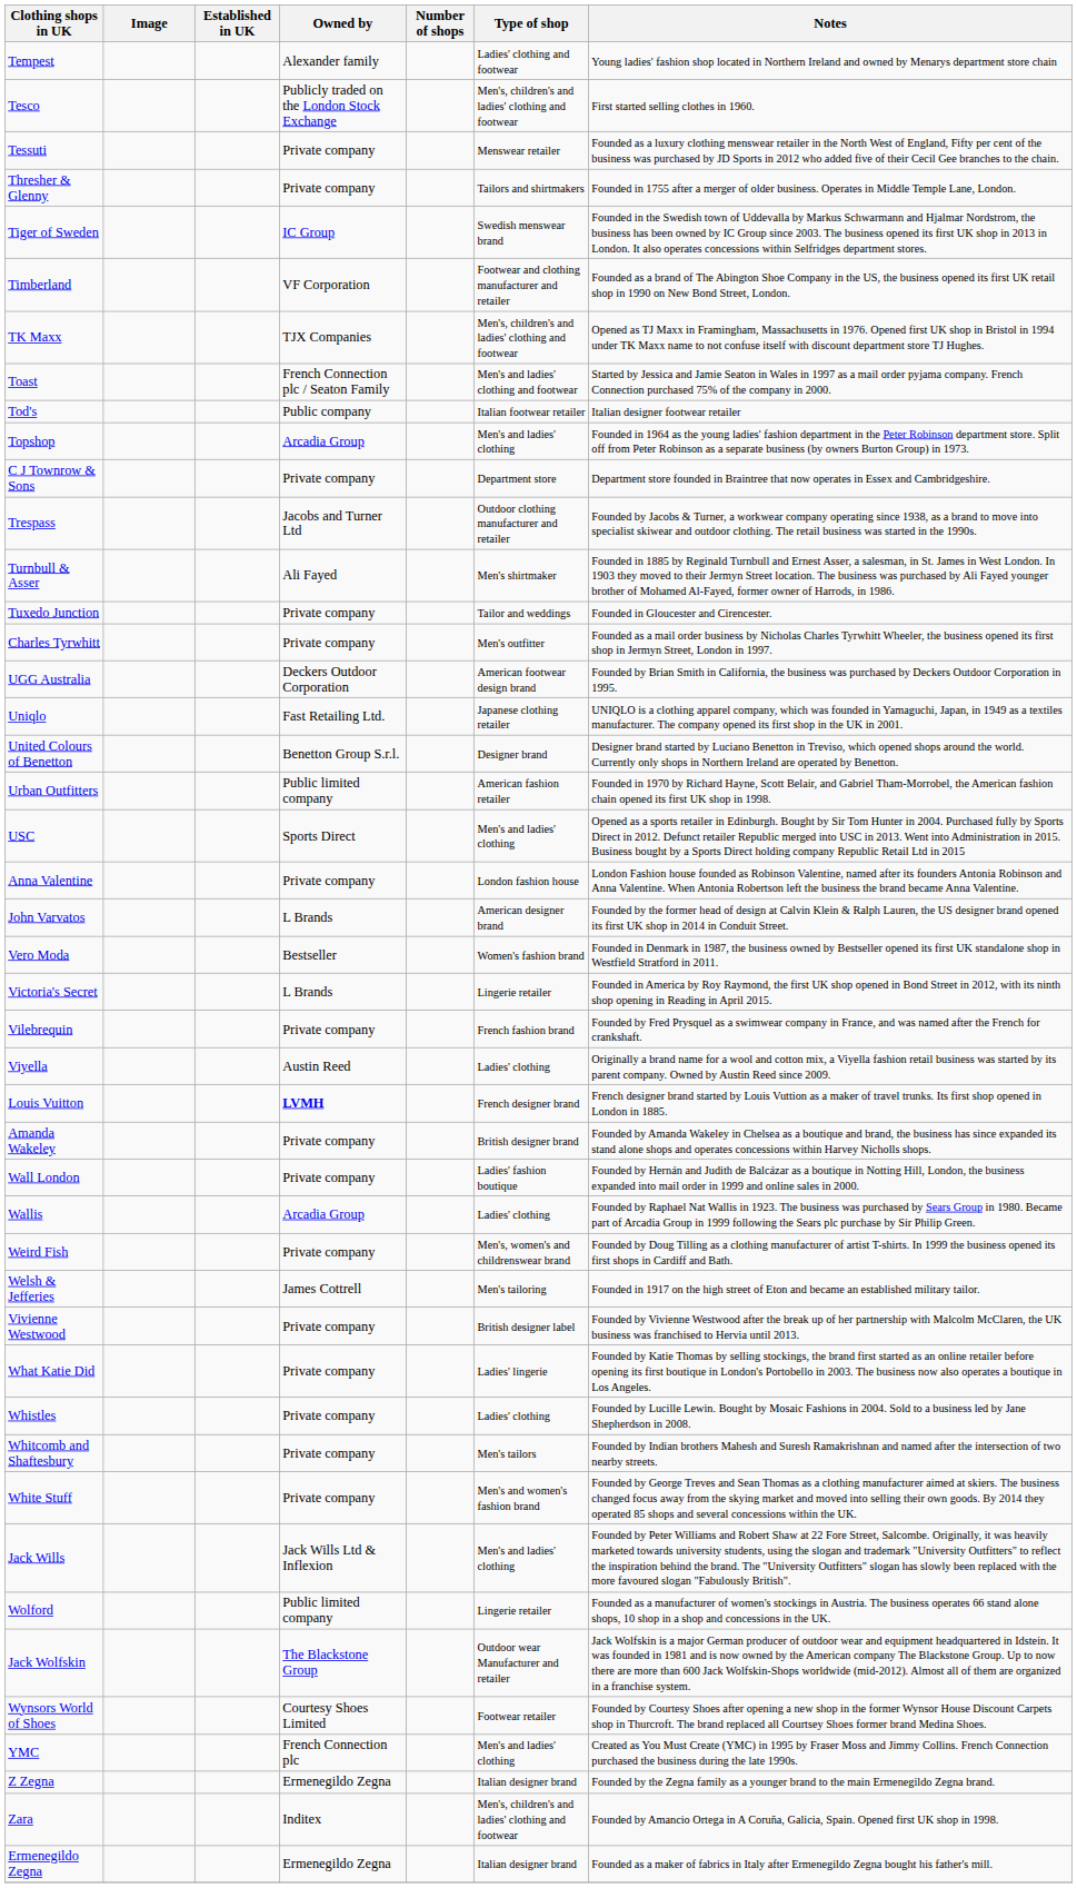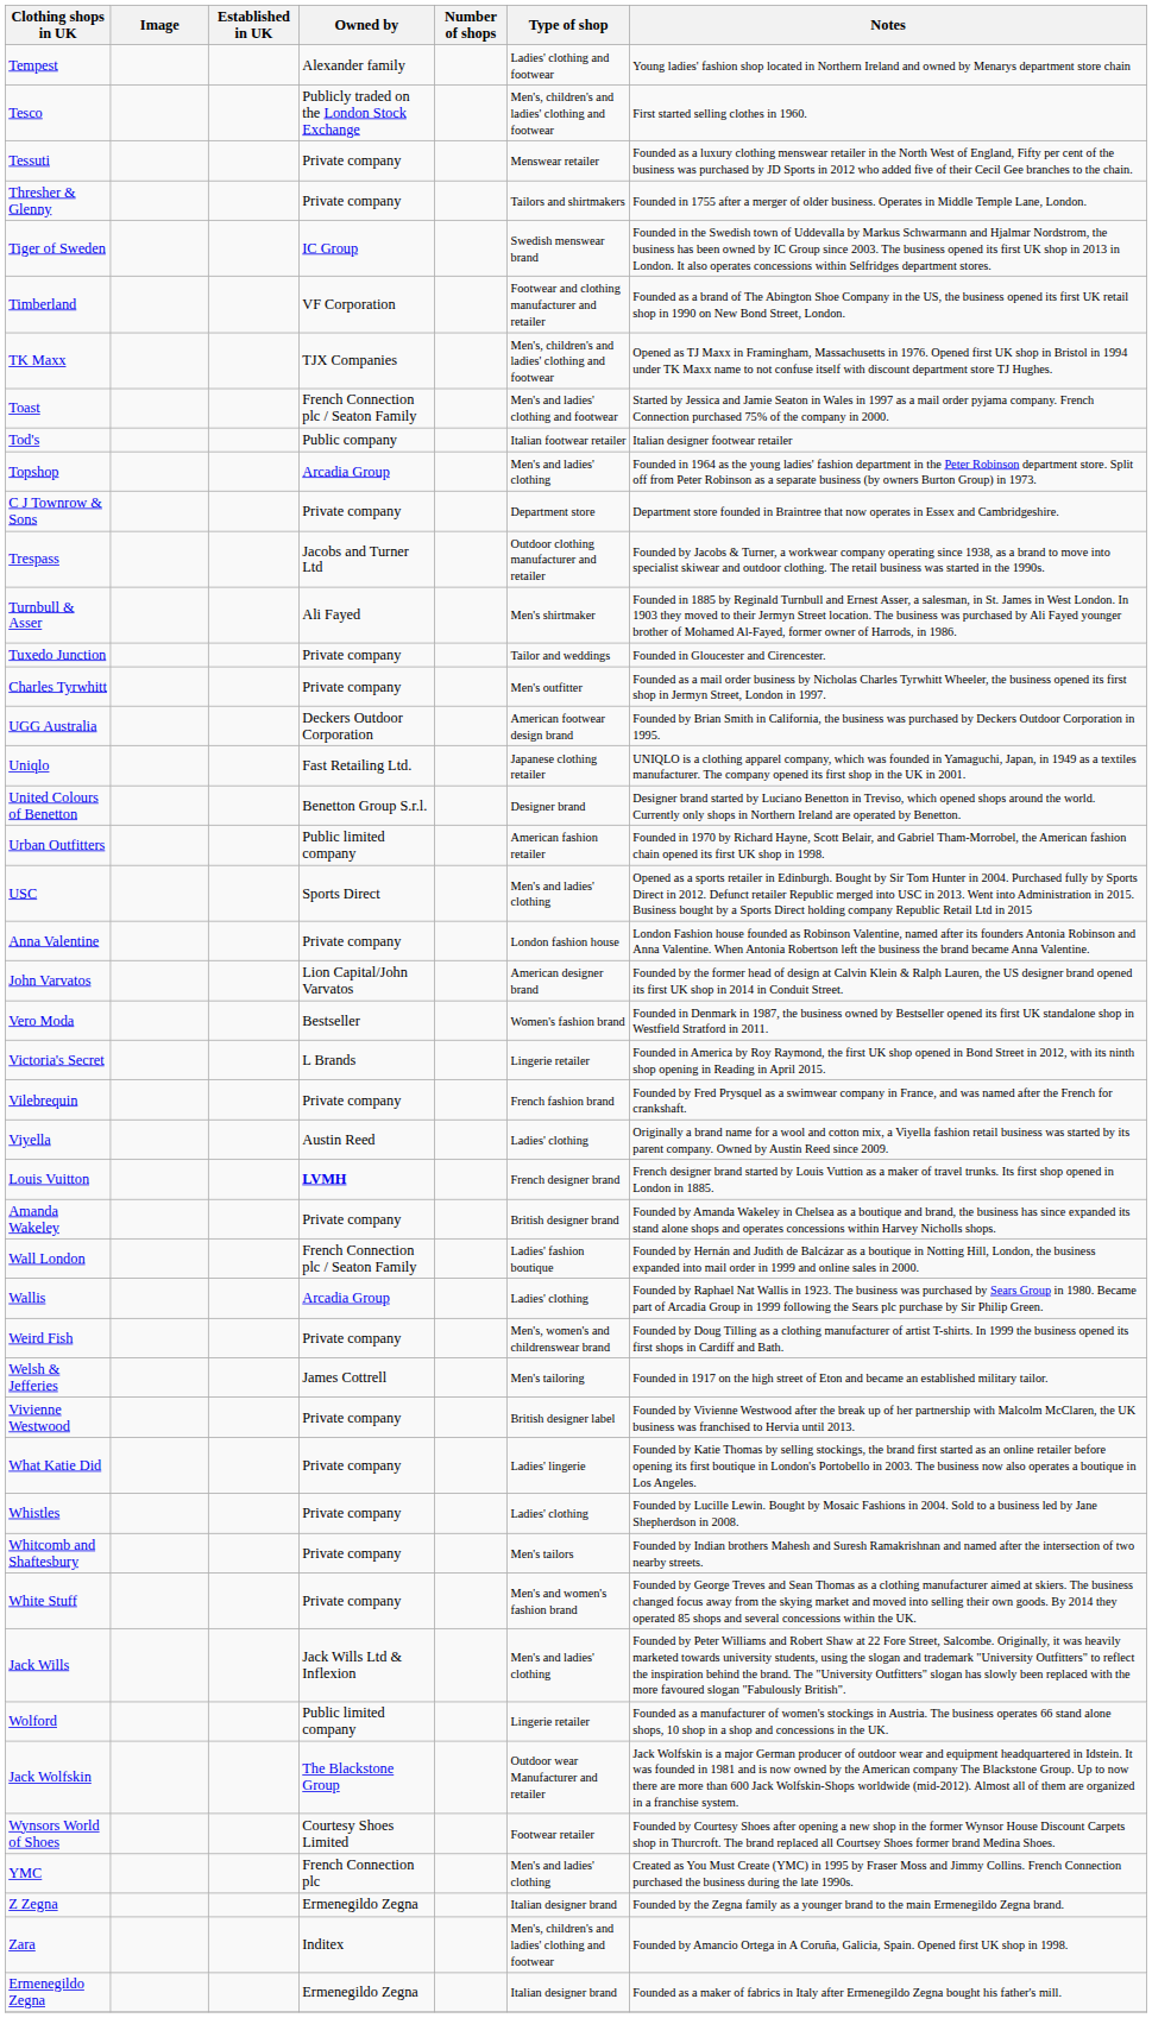 <table class="wikitable sortable">
 <tr>
 <th>Clothing shops in UK</th>
 <th style="width:100px;" class="unsortable">Image</th>
 <th data-sort-type="number">Established in UK</th>
 <th>Owned by</th>
 <th>Number of shops</th>
 <th>Type of shop</th>
 <th>Notes</th>
 </tr>
 <tr>
 <td><a href='#'>Tempest</a></td>
 <td></td>
 <td></td>
 <td>Alexander family</td>
 <td></td>
 <td><small>Ladies' clothing and footwear</small></td>
 <td><small>Young ladies' fashion shop located in Northern Ireland and owned by Menarys department store chain</small></td>
 </tr>
 <tr>
 <td><a href='#'>Tesco</a></td>
 <td></td>
 <td></td>
 <td>Publicly traded on the <a href='#'>London Stock Exchange</a></td>
 <td></td>
 <td><small>Men's, children's and ladies' clothing and footwear</small></td>
 <td><small>First started selling clothes in 1960.</small></td>
 </tr>
 <tr>
 <td><a href='#'>Tessuti</a></td>
 <td></td>
 <td></td>
 <td>Private company</td>
 <td></td>
 <td><small>Menswear retailer</small></td>
 <td><small>Founded as a luxury clothing menswear retailer in the North West of England, Fifty per cent of the business was purchased by JD Sports in 2012 who added five of their Cecil Gee branches to the chain.</small></td>
 </tr>
 <tr>
 <td><a href='#'>Thresher & Glenny</a></td>
 <td></td>
 <td></td>
 <td>Private company</td>
 <td></td>
 <td><small>Tailors and shirtmakers</small></td>
 <td><small>Founded in 1755 after a merger of older business. Operates in Middle Temple Lane, London.</small></td>
 </tr>
 <tr>
 <td><a href='#'>Tiger of Sweden</a></td>
 <td></td>
 <td></td>
 <td><a href='#'>IC Group</a></td>
 <td></td>
 <td><small>Swedish menswear brand</small></td>
 <td><small>Founded in the Swedish town of Uddevalla by Markus Schwarmann and Hjalmar Nordstrom, the business has been owned by IC Group since 2003. The business opened its first UK shop in 2013 in London. It also operates concessions within Selfridges department stores.</small></td>
 </tr>
 <tr>
 <td><a href='#'>Timberland</a></td>
 <td></td>
 <td></td>
 <td>VF Corporation</td>
 <td></td>
 <td><small>Footwear and clothing manufacturer and retailer</small></td>
 <td><small>Founded as a brand of The Abington Shoe Company in the US, the business opened its first UK retail shop in 1990 on New Bond Street, London.</small></td>
 </tr>
 <tr>
 <td><a href='#'>TK Maxx</a></td>
 <td></td>
 <td></td>
 <td>TJX Companies</td>
 <td></td>
 <td><small>Men's, children's and ladies' clothing and footwear</small></td>
 <td><small>Opened as TJ Maxx in Framingham, Massachusetts in 1976. Opened first UK shop in Bristol in 1994 under TK Maxx name to not confuse itself with discount department store TJ Hughes.</small></td>
 </tr>
 <tr>
 <td><a href='#'>Toast</a></td>
 <td></td>
 <td></td>
 <td>French Connection plc / Seaton Family</td>
 <td></td>
 <td><small>Men's and ladies' clothing and footwear</small></td>
 <td><small>Started by Jessica and Jamie Seaton in Wales in 1997 as a mail order pyjama company. French Connection purchased 75% of the company in 2000.</small></td>
 </tr>
 <tr>
 <td><a href='#'>Tod's</a></td>
 <td></td>
 <td></td>
 <td>Public company</td>
 <td></td>
 <td><small>Italian footwear retailer</small></td>
 <td><small>Italian designer footwear retailer</small></td>
 </tr>
 <tr>
 <td><a href='#'>Topshop</a></td>
 <td></td>
 <td></td>
 <td><a href='#'>Arcadia Group</a></td>
 <td></td>
 <td><small>Men's and ladies' clothing</small></td>
 <td><small>Founded in 1964 as the young ladies' fashion department in the <a href='#'>Peter Robinson</a> department store. Split off from Peter Robinson as a separate business (by owners Burton Group) in 1973.</small></td>
 </tr>
 <tr>
 <td><a href='#'>C J Townrow & Sons</a></td>
 <td></td>
 <td></td>
 <td>Private company</td>
 <td></td>
 <td><small>Department store</small></td>
 <td><small>Department store founded in Braintree that now operates in Essex and Cambridgeshire.</small></td>
 </tr>
 <tr>
 <td><a href='#'>Trespass</a></td>
 <td></td>
 <td></td>
 <td>Jacobs and Turner Ltd</td>
 <td></td>
 <td><small>Outdoor clothing manufacturer and retailer</small></td>
 <td><small>Founded by Jacobs & Turner, a workwear company operating since 1938, as a brand to move into specialist skiwear and outdoor clothing. The retail business was started in the 1990s.</small></td>
 </tr>
 <tr>
 <td><a href='#'>Turnbull & Asser</a></td>
 <td></td>
 <td></td>
 <td>Ali Fayed</td>
 <td></td>
 <td><small>Men's shirtmaker</small></td>
 <td><small>Founded in 1885 by Reginald Turnbull and Ernest Asser, a salesman, in St. James in West London. In 1903 they moved to their Jermyn Street location. The business was purchased by Ali Fayed younger brother of Mohamed Al-Fayed, former owner of Harrods, in 1986.</small></td>
 </tr>
 <tr>
 <td><a href='#'>Tuxedo Junction</a></td>
 <td></td>
 <td></td>
 <td>Private company</td>
 <td></td>
 <td><small>Tailor and weddings</small></td>
 <td><small>Founded in Gloucester and Cirencester.</small></td>
 </tr>
 <tr>
 <td><a href='#'>Charles Tyrwhitt</a></td>
 <td></td>
 <td></td>
 <td>Private company</td>
 <td></td>
 <td><small>Men's outfitter</small></td>
 <td><small>Founded as a mail order business by Nicholas Charles Tyrwhitt Wheeler, the business opened its first shop in Jermyn Street, London in 1997.</small></td>
 </tr>
 <tr>
 <td><a href='#'>UGG Australia</a></td>
 <td></td>
 <td></td>
 <td>Deckers Outdoor Corporation</td>
 <td></td>
 <td><small>American footwear design brand</small></td>
 <td><small>Founded by Brian Smith in California, the business was purchased by Deckers Outdoor Corporation in 1995.</small></td>
 </tr>
 <tr>
 <td><a href='#'>Uniqlo</a></td>
 <td></td>
 <td></td>
 <td>Fast Retailing Ltd.</td>
 <td></td>
 <td><small>Japanese clothing retailer</small></td>
 <td><small>UNIQLO is a clothing apparel company, which was founded in Yamaguchi, Japan, in 1949 as a textiles manufacturer. The company opened its first shop in the UK in 2001.</small></td>
 </tr>
 <tr>
 <td><a href='#'>United Colours of Benetton</a></td>
 <td></td>
 <td></td>
 <td>Benetton Group S.r.l.</td>
 <td></td>
 <td><small>Designer brand</small></td>
 <td><small>Designer brand started by Luciano Benetton in Treviso, which opened shops around the world. Currently only shops in Northern Ireland are operated by Benetton.</small></td>
 </tr>
 <tr>
 <td><a href='#'>Urban Outfitters</a></td>
 <td></td>
 <td></td>
 <td>Public limited company</td>
 <td></td>
 <td><small>American fashion retailer</small></td>
 <td><small>Founded in 1970 by Richard Hayne, Scott Belair, and Gabriel Tham-Morrobel, the American fashion chain opened its first UK shop in 1998.</small></td>
 </tr>
 <tr>
 <td><a href='#'>USC</a></td>
 <td></td>
 <td></td>
 <td>Sports Direct</td>
 <td></td>
 <td><small>Men's and ladies' clothing</small></td>
 <td><small>Opened as a sports retailer in Edinburgh. Bought by Sir Tom Hunter in 2004. Purchased fully by Sports Direct in 2012. Defunct retailer Republic merged into USC in 2013. Went into Administration in 2015. Business bought by a Sports Direct holding company Republic Retail Ltd in 2015</small></td>
 </tr>
 <tr>
 <td><a href='#'>Anna Valentine</a></td>
 <td></td>
 <td></td>
 <td>Private company</td>
 <td></td>
 <td><small>London fashion house</small></td>
 <td><small>London Fashion house founded as Robinson Valentine, named after its founders Antonia Robinson and Anna Valentine. When Antonia Robertson left the business the brand became Anna Valentine.</small></td>
 </tr>
 <tr>
 <td><a href='#'>John Varvatos</a></td>
 <td></td>
 <td></td>
-<td>L Brands</td>
+<td>Lion Capital/John Varvatos</td>
 <td></td>
 <td><small>American designer brand</small></td>
 <td><small>Founded by the former head of design at Calvin Klein & Ralph Lauren, the US designer brand opened its first UK shop in 2014 in Conduit Street.</small></td>
 </tr>
 <tr>
 <td><a href='#'>Vero Moda</a></td>
 <td></td>
 <td></td>
 <td>Bestseller</td>
 <td></td>
 <td><small>Women's fashion brand</small></td>
 <td><small>Founded in Denmark in 1987, the business owned by Bestseller opened its first UK standalone shop in Westfield Stratford in 2011.</small></td>
 </tr>
 <tr>
 <td><a href='#'>Victoria's Secret</a></td>
 <td></td>
 <td></td>
 <td>L Brands</td>
 <td></td>
 <td><small>Lingerie retailer</small></td>
 <td><small>Founded in America by Roy Raymond, the first UK shop opened in Bond Street in 2012, with its ninth shop opening in Reading in April 2015.</small></td>
 </tr>
 <tr>
 <td><a href='#'>Vilebrequin</a></td>
 <td></td>
 <td></td>
 <td>Private company</td>
 <td></td>
 <td><small>French fashion brand</small></td>
 <td><small>Founded by Fred Prysquel as a swimwear company in France, and was named after the French for crankshaft.</small></td>
 </tr>
 <tr>
 <td><a href='#'>Viyella</a></td>
 <td></td>
 <td></td>
 <td>Austin Reed</td>
 <td></td>
 <td><small>Ladies' clothing</small></td>
 <td><small>Originally a brand name for a wool and cotton mix, a Viyella fashion retail business was started by its parent company. Owned by Austin Reed since 2009.</small></td>
 </tr>
 <tr>
 <td><a href='#'>Louis Vuitton</a></td>
 <td></td>
 <td></td>
 <td><strong><a href='#'>LVMH</a></strong></td>
 <td></td>
 <td><small>French designer brand</small></td>
 <td><small>French designer brand started by Louis Vuttion as a maker of travel trunks. Its first shop opened in London in 1885.</small></td>
 </tr>
 <tr>
 <td><a href='#'>Amanda Wakeley</a></td>
 <td></td>
 <td></td>
 <td>Private company</td>
 <td></td>
 <td><small>British designer brand</small></td>
 <td><small>Founded by Amanda Wakeley in Chelsea as a boutique and brand, the business has since expanded its stand alone shops and operates concessions within Harvey Nicholls shops.</small></td>
 </tr>
 <tr>
 <td><a href='#'>Wall London</a></td>
 <td></td>
 <td></td>
-<td>Private company</td>
+<td>French Connection plc / Seaton Family</td>
 <td></td>
 <td><small>Ladies' fashion boutique</small></td>
 <td><small>Founded by Hernán and Judith de Balcázar as a boutique in Notting Hill, London, the business expanded into mail order in 1999 and online sales in 2000.</small></td>
 </tr>
 <tr>
 <td><a href='#'>Wallis</a></td>
 <td></td>
 <td></td>
 <td><a href='#'>Arcadia Group</a></td>
 <td></td>
 <td><small>Ladies' clothing</small></td>
 <td><small>Founded by Raphael Nat Wallis in 1923. The business was purchased by <a href='#'>Sears Group</a> in 1980. Became part of Arcadia Group in 1999 following the Sears plc purchase by Sir Philip Green.</small></td>
 </tr>
 <tr>
 <td><a href='#'>Weird Fish</a></td>
 <td></td>
 <td></td>
 <td>Private company</td>
 <td></td>
 <td><small>Men's, women's and childrenswear brand</small></td>
 <td><small>Founded by Doug Tilling as a clothing manufacturer of artist T-shirts. In 1999 the business opened its first shops in Cardiff and Bath.</small></td>
 </tr>
 <tr>
 <td><a href='#'>Welsh & Jefferies</a></td>
 <td></td>
 <td></td>
 <td>James Cottrell</td>
 <td></td>
 <td><small>Men's tailoring</small></td>
 <td><small>Founded in 1917 on the high street of Eton and became an established military tailor.</small></td>
 </tr>
 <tr>
 <td><a href='#'>Vivienne Westwood</a></td>
 <td></td>
 <td></td>
 <td>Private company</td>
 <td></td>
 <td><small>British designer label</small></td>
 <td><small>Founded by Vivienne Westwood after the break up of her partnership with Malcolm McClaren, the UK business was franchised to Hervia until 2013.</small></td>
 </tr>
 <tr>
 <td><a href='#'>What Katie Did</a></td>
 <td></td>
 <td></td>
 <td>Private company</td>
 <td></td>
 <td><small>Ladies' lingerie</small></td>
 <td><small>Founded by Katie Thomas by selling stockings, the brand first started as an online retailer before opening its first boutique in London's Portobello in 2003. The business now also operates a boutique in Los Angeles.</small></td>
 </tr>
 <tr>
 <td><a href='#'>Whistles</a></td>
 <td></td>
 <td></td>
 <td>Private company</td>
 <td></td>
 <td><small>Ladies' clothing</small></td>
 <td><small>Founded by Lucille Lewin. Bought by Mosaic Fashions in 2004. Sold to a business led by Jane Shepherdson in 2008.</small></td>
 </tr>
 <tr>
 <td><a href='#'>Whitcomb and Shaftesbury</a></td>
 <td></td>
 <td></td>
 <td>Private company</td>
 <td></td>
 <td><small>Men's tailors</small></td>
 <td><small>Founded by Indian brothers Mahesh and Suresh Ramakrishnan and named after the intersection of two nearby streets.</small></td>
 </tr>
 <tr>
 <td><a href='#'>White Stuff</a></td>
 <td></td>
 <td></td>
 <td>Private company</td>
 <td></td>
 <td><small>Men's and women's fashion brand</small></td>
 <td><small>Founded by George Treves and Sean Thomas as a clothing manufacturer aimed at skiers. The business changed focus away from the skying market and moved into selling their own goods. By 2014 they operated 85 shops and several concessions within the UK.</small></td>
 </tr>
 <tr>
 <td><a href='#'>Jack Wills</a></td>
 <td></td>
 <td></td>
 <td>Jack Wills Ltd & Inflexion</td>
 <td></td>
 <td><small>Men's and ladies' clothing</small></td>
 <td><small>Founded by Peter Williams and Robert Shaw at 22 Fore Street, Salcombe. Originally, it was heavily marketed towards university students, using the slogan and trademark "University Outfitters" to reflect the inspiration behind the brand. The "University Outfitters" slogan has slowly been replaced with the more favoured slogan "Fabulously British".</small></td>
 </tr>
 <tr>
 <td><a href='#'>Wolford</a></td>
 <td></td>
 <td></td>
 <td>Public limited company</td>
 <td></td>
 <td><small>Lingerie retailer</small></td>
 <td><small>Founded as a manufacturer of women's stockings in Austria. The business operates 66 stand alone shops, 10 shop in a shop and concessions in the UK.</small></td>
 </tr>
 <tr>
 <td><a href='#'>Jack Wolfskin</a></td>
 <td></td>
 <td></td>
 <td><a href='#'>The Blackstone Group</a></td>
 <td></td>
 <td><small>Outdoor wear Manufacturer and retailer</small></td>
 <td><small>Jack Wolfskin is a major German producer of outdoor wear and equipment headquartered in Idstein. It was founded in 1981 and is now owned by the American company The Blackstone Group. Up to now there are more than 600 Jack Wolfskin-Shops worldwide (mid-2012). Almost all of them are organized in a franchise system.</small></td>
 </tr>
 <tr>
 <td><a href='#'>Wynsors World of Shoes</a></td>
 <td></td>
 <td></td>
 <td>Courtesy Shoes Limited</td>
 <td></td>
 <td><small>Footwear retailer</small></td>
 <td><small>Founded by Courtesy Shoes after opening a new shop in the former Wynsor House Discount Carpets shop in Thurcroft. The brand replaced all Courtsey Shoes former brand Medina Shoes.</small></td>
 </tr>
 <tr>
 <td><a href='#'>YMC</a></td>
 <td></td>
 <td></td>
 <td>French Connection plc</td>
 <td></td>
 <td><small>Men's and ladies' clothing</small></td>
 <td><small>Created as You Must Create (YMC) in 1995 by Fraser Moss and Jimmy Collins. French Connection purchased the business during the late 1990s.</small></td>
 </tr>
 <tr>
 <td><a href='#'>Z Zegna</a></td>
 <td></td>
 <td></td>
 <td>Ermenegildo Zegna</td>
 <td></td>
 <td><small>Italian designer brand</small></td>
 <td><small>Founded by the Zegna family as a younger brand to the main Ermenegildo Zegna brand.</small></td>
 </tr>
 <tr>
 <td><a href='#'>Zara</a></td>
 <td></td>
 <td></td>
 <td>Inditex</td>
 <td></td>
 <td><small>Men's, children's and ladies' clothing and footwear</small></td>
 <td><small>Founded by Amancio Ortega in A Coruña, Galicia, Spain. Opened first UK shop in 1998.</small></td>
 </tr>
 <tr>
 <td><a href='#'>Ermenegildo Zegna</a></td>
 <td></td>
 <td></td>
 <td>Ermenegildo Zegna</td>
 <td></td>
 <td><small>Italian designer brand</small></td>
 <td><small>Founded as a maker of fabrics in Italy after Ermenegildo Zegna bought his father's mill.</small></td>
 </tr>
 <tr>
 </tr>
 </table>
